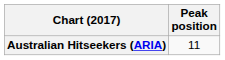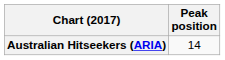 <table class="wikitable plainrowheaders" style="text-align:center;">
 <tr>
 <th scope="col">Chart (2017)</th>
 <th scope="col">Peak<br>position</th>
 </tr>
 <tr>
 <th scope="row">Australian Hitseekers (<a href='#'>ARIA</a>)</th>
-<td>11</td>
+<td>14</td>
 </tr>
 </table>
